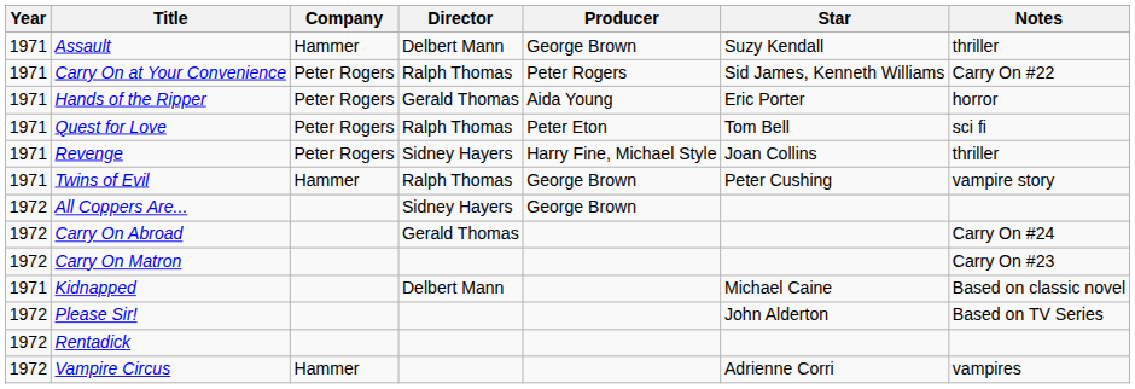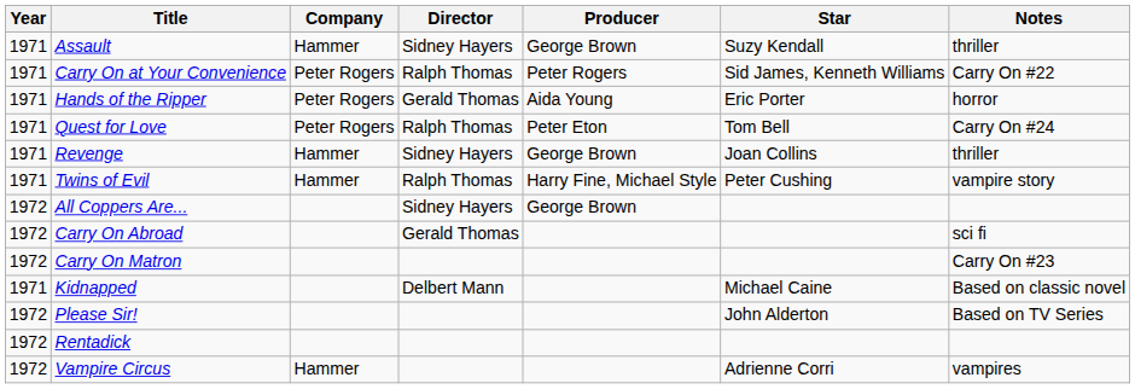 <table class="wikitable sortable">
 <tr>
 <th>Year</th>
 <th>Title</th>
 <th>Company</th>
 <th>Director</th>
 <th>Producer</th>
 <th>Star</th>
 <th>Notes</th>
 </tr>
 <tr>
 <td>1971</td>
 <td><em><a href='#'>Assault</a></em></td>
 <td>Hammer</td>
-<td>Delbert Mann</td>
+<td>Sidney Hayers</td>
 <td>George Brown</td>
 <td>Suzy Kendall</td>
 <td>thriller</td>
 </tr>
 <tr>
 <td>1971</td>
 <td><em><a href='#'>Carry On at Your Convenience</a></em></td>
 <td>Peter Rogers</td>
 <td>Ralph Thomas</td>
 <td>Peter Rogers</td>
 <td>Sid James, Kenneth Williams</td>
 <td>Carry On #22</td>
 </tr>
 <tr>
 <td>1971</td>
 <td><em><a href='#'>Hands of the Ripper</a></em></td>
 <td>Peter Rogers</td>
 <td>Gerald Thomas</td>
 <td>Aida Young</td>
 <td>Eric Porter</td>
 <td>horror</td>
 </tr>
 <tr>
 <td>1971</td>
 <td><em><a href='#'>Quest for Love</a></em></td>
 <td>Peter Rogers</td>
 <td>Ralph Thomas</td>
 <td>Peter Eton</td>
 <td>Tom Bell</td>
-<td>sci fi</td>
+<td>Carry On #24</td>
 </tr>
 <tr>
 <td>1971</td>
 <td><em><a href='#'>Revenge</a></em></td>
-<td>Peter Rogers</td>
+<td>Hammer</td>
 <td>Sidney Hayers</td>
-<td>Harry Fine, Michael Style</td>
+<td>George Brown</td>
 <td>Joan Collins</td>
 <td>thriller</td>
 </tr>
 <tr>
 <td>1971</td>
 <td><em><a href='#'>Twins of Evil</a></em></td>
 <td>Hammer</td>
 <td>Ralph Thomas</td>
-<td>George Brown</td>
+<td>Harry Fine, Michael Style</td>
 <td>Peter Cushing</td>
 <td>vampire story</td>
 </tr>
 <tr>
 <td>1972</td>
 <td><em><a href='#'>All Coppers Are...</a></em></td>
 <td></td>
 <td>Sidney Hayers</td>
 <td>George Brown</td>
 <td></td>
 <td></td>
 </tr>
 <tr>
 <td>1972</td>
 <td><em><a href='#'>Carry On Abroad</a></em></td>
 <td></td>
 <td>Gerald Thomas</td>
 <td></td>
 <td></td>
-<td>Carry On #24</td>
+<td>sci fi</td>
 </tr>
 <tr>
 <td>1972</td>
 <td><em><a href='#'>Carry On Matron</a></em></td>
 <td></td>
 <td></td>
 <td></td>
 <td></td>
 <td>Carry On #23</td>
 </tr>
 <tr>
 <td>1971</td>
 <td><em><a href='#'>Kidnapped</a></em></td>
 <td></td>
 <td>Delbert Mann</td>
 <td></td>
 <td>Michael Caine</td>
 <td>Based on classic novel</td>
 </tr>
 <tr>
 <td>1972</td>
 <td><em><a href='#'>Please Sir!</a></em></td>
 <td></td>
 <td></td>
 <td></td>
 <td>John Alderton</td>
 <td>Based on TV Series</td>
 </tr>
 <tr>
 <td>1972</td>
 <td><em><a href='#'>Rentadick</a></em></td>
 <td></td>
 <td></td>
 <td></td>
 <td></td>
 <td></td>
 </tr>
 <tr>
 <td>1972</td>
 <td><em><a href='#'>Vampire Circus</a></em></td>
 <td>Hammer</td>
 <td></td>
 <td></td>
 <td>Adrienne Corri</td>
 <td>vampires</td>
 </tr>
 </table>
